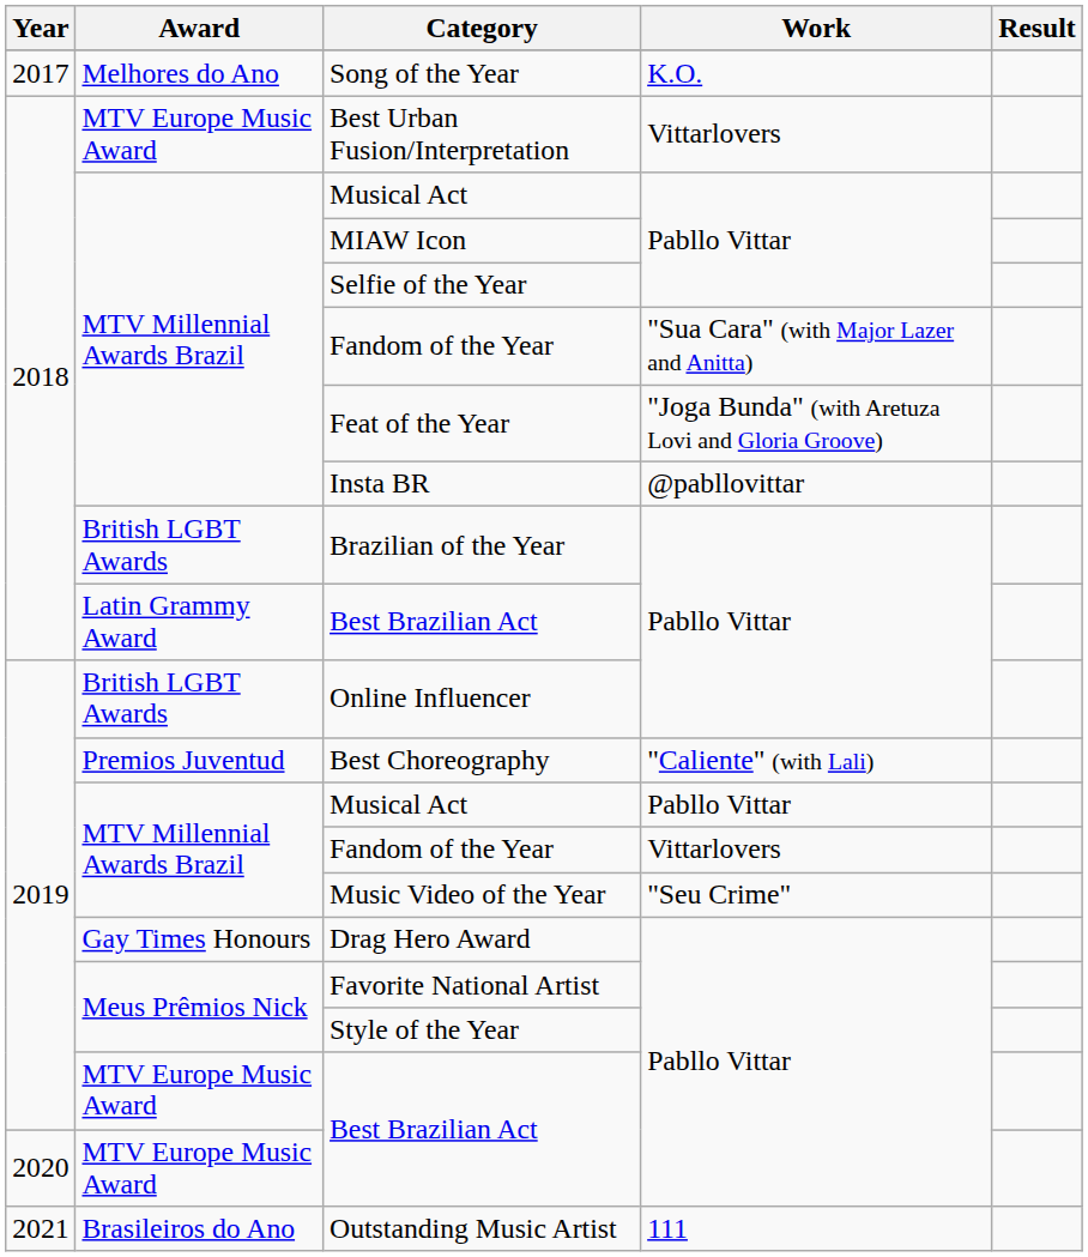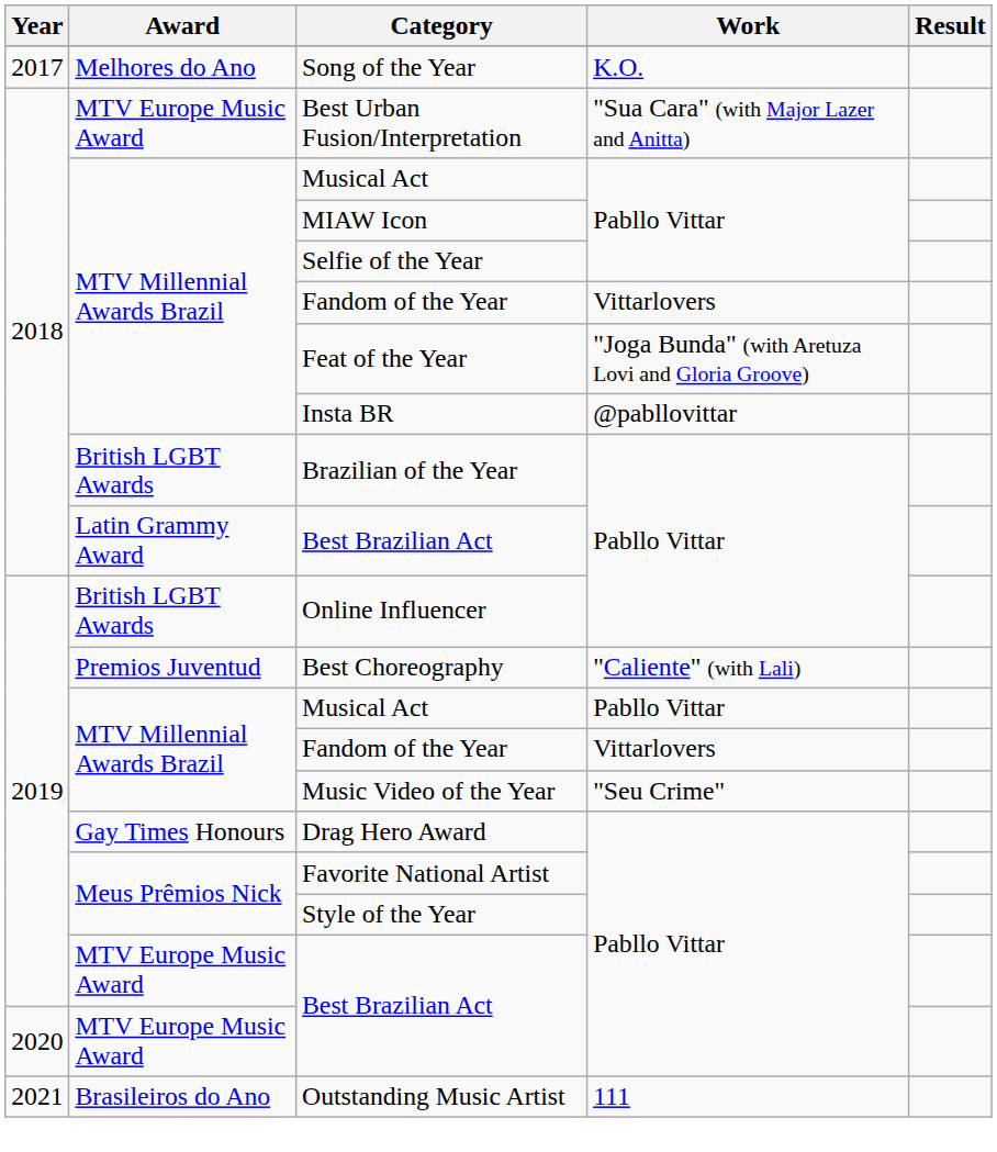 <table class="wikitable">
 <tr>
 <th>Year</th>
 <th>Award</th>
 <th>Category</th>
 <th>Work</th>
 <th>Result</th>
 </tr>
 <tr>
 </tr>
 <tr>
 <td>2017</td>
 <td><a href='#'>Melhores do Ano</a></td>
 <td>Song of the Year</td>
 <td><a href='#'>K.O.</a></td>
 <td></td>
 </tr>
 <tr>
 <td rowspan="9">2018</td>
 <td><a href='#'>MTV Europe Music Award</a></td>
 <td>Best Urban Fusion/Interpretation</td>
-<td>Vittarlovers</td>
+<td>"Sua Cara" <small>(with <a href='#'>Major Lazer</a> and <a href='#'>Anitta</a>)</small></td>
 <td></td>
 </tr>
 <tr>
 <td rowspan="6"><a href='#'>MTV Millennial Awards Brazil</a></td>
 <td>Musical Act</td>
 <td rowspan="3">Pabllo Vittar</td>
 <td></td>
 </tr>
 <tr>
 <td>MIAW Icon</td>
 <td></td>
 </tr>
 <tr>
 <td>Selfie of the Year</td>
 <td></td>
 </tr>
 <tr>
 <td>Fandom of the Year</td>
-<td>"Sua Cara" <small>(with <a href='#'>Major Lazer</a> and <a href='#'>Anitta</a>)</small></td>
+<td>Vittarlovers</td>
 <td></td>
 </tr>
 <tr>
 <td>Feat of the Year</td>
 <td>"Joga Bunda" <small>(with Aretuza Lovi and <a href='#'>Gloria Groove</a>)</small></td>
 <td></td>
 </tr>
 <tr>
 <td>Insta BR</td>
 <td>@pabllovittar</td>
 <td></td>
 </tr>
 <tr>
 <td><a href='#'>British LGBT Awards</a></td>
 <td>Brazilian of the Year</td>
 <td rowspan="3">Pabllo Vittar</td>
 <td></td>
 </tr>
 <tr>
 <td><a href='#'>Latin Grammy Award</a></td>
 <td><a href='#'>Best Brazilian Act</a></td>
 <td></td>
 </tr>
 <tr>
 <td rowspan="9">2019</td>
 <td><a href='#'>British LGBT Awards</a></td>
 <td>Online Influencer</td>
 <td></td>
 </tr>
 <tr>
 <td><a href='#'>Premios Juventud</a></td>
 <td>Best Choreography</td>
 <td>"<a href='#'>Caliente</a>" <small>(with <a href='#'>Lali</a>)</small></td>
 <td></td>
 </tr>
 <tr>
 <td rowspan="3"><a href='#'>MTV Millennial Awards Brazil</a></td>
 <td>Musical Act</td>
 <td>Pabllo Vittar</td>
 <td></td>
 </tr>
 <tr>
 <td>Fandom of the Year</td>
 <td>Vittarlovers</td>
 <td></td>
 </tr>
 <tr>
 <td>Music Video of the Year</td>
 <td>"Seu Crime"</td>
 <td></td>
 </tr>
 <tr>
 <td><a href='#'>Gay Times</a> Honours</td>
 <td>Drag Hero Award</td>
 <td rowspan="5">Pabllo Vittar</td>
 <td></td>
 </tr>
 <tr>
 <td rowspan="2"><a href='#'>Meus Prêmios Nick</a></td>
 <td>Favorite National Artist</td>
 <td></td>
 </tr>
 <tr>
 <td>Style of the Year</td>
 <td></td>
 </tr>
 <tr>
 <td><a href='#'>MTV Europe Music Award</a></td>
 <td rowspan="2"><a href='#'>Best Brazilian Act</a></td>
 <td></td>
 </tr>
 <tr>
 <td>2020</td>
 <td><a href='#'>MTV Europe Music Award</a></td>
 <td></td>
 </tr>
 <tr>
 <td>2021</td>
 <td><a href='#'>Brasileiros do Ano</a></td>
 <td>Outstanding Music Artist</td>
 <td><a href='#'>111</a></td>
 <td></td>
 </tr>
 </table>
